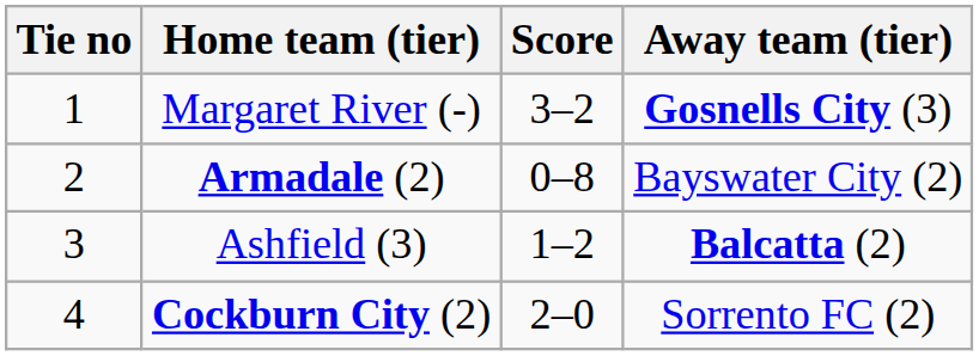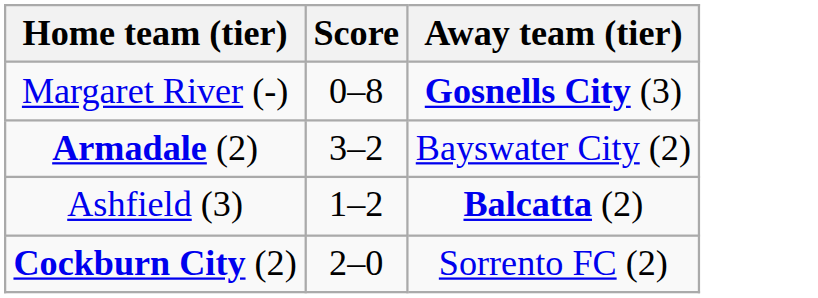 <table class="wikitable" style="text-align:center">
 <tr>
-<th>Tie no</th>
 <th>Home team (tier)</th>
 <th>Score</th>
 <th>Away team (tier)</th>
 </tr>
 <tr>
-<td>1</td>
 <td><a href='#'>Margaret River</a> (-)</td>
-<td>3–2</td>
+<td>0–8</td>
 <td><strong><a href='#'>Gosnells City</a></strong> (3)</td>
 </tr>
 <tr>
-<td>2</td>
 <td><strong><a href='#'>Armadale</a></strong> (2)</td>
-<td>0–8</td>
+<td>3–2</td>
 <td><a href='#'>Bayswater City</a> (2)</td>
 </tr>
 <tr>
-<td>3</td>
 <td><a href='#'>Ashfield</a> (3)</td>
 <td>1–2</td>
 <td><strong><a href='#'>Balcatta</a></strong> (2)</td>
 </tr>
 <tr>
-<td>4</td>
 <td><strong><a href='#'>Cockburn City</a></strong> (2)</td>
 <td>2–0</td>
 <td><a href='#'>Sorrento FC</a> (2)</td>
 </tr>
 </table>
